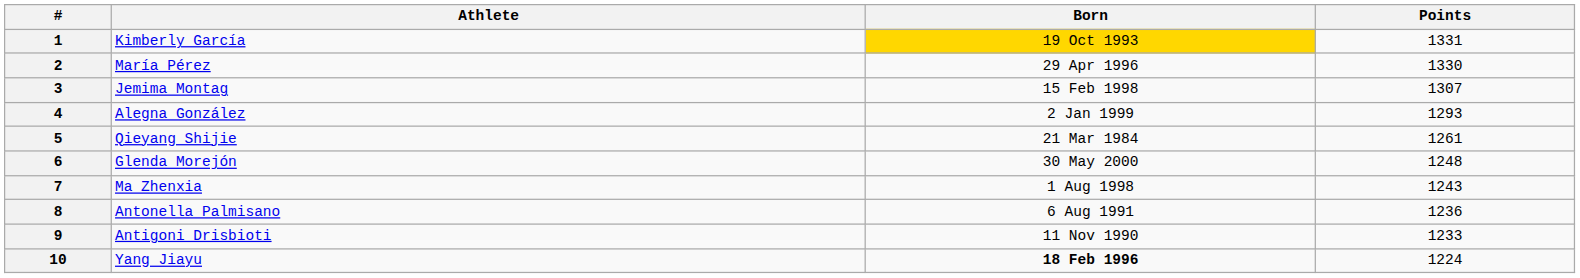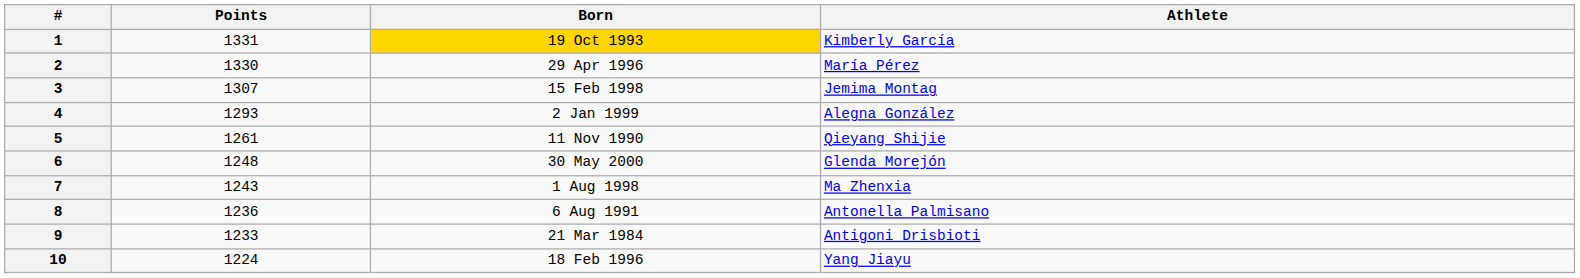 <table class="wikitable" width=80% style="font-size:90%; text-align:center;">
 <tr>
 <th>#</th>
+<th>Points</th>
+<th>Born</th>
 <th>Athlete</th>
-<th>Born</th>
-<th>Points</th>
 </tr>
 <tr>
 <th>1</th>
+<td>1331</td>
+<td style="background: gold;">19 Oct 1993</td>
 <td align=left> <a href='#'>Kimberly García</a></td>
-<td style="background: gold;">19 Oct 1993</td>
-<td>1331</td>
 </tr>
 <tr>
 <th>2</th>
+<td>1330</td>
+<td>29 Apr 1996</td>
 <td align=left> <a href='#'>María Pérez</a></td>
-<td>29 Apr 1996</td>
-<td>1330</td>
 </tr>
 <tr>
 <th>3</th>
+<td>1307</td>
+<td>15 Feb 1998</td>
 <td align=left> <a href='#'>Jemima Montag</a></td>
-<td>15 Feb 1998</td>
-<td>1307</td>
 </tr>
 <tr>
 <th>4</th>
+<td>1293</td>
+<td>2 Jan 1999</td>
 <td align=left> <a href='#'>Alegna González</a></td>
-<td>2 Jan 1999</td>
-<td>1293</td>
 </tr>
 <tr>
 <th>5</th>
+<td>1261</td>
+<td>11 Nov 1990</td>
 <td align=left> <a href='#'>Qieyang Shijie</a></td>
-<td>21 Mar 1984</td>
-<td>1261</td>
 </tr>
 <tr>
 <th>6</th>
+<td>1248</td>
+<td>30 May 2000</td>
 <td align=left> <a href='#'>Glenda Morejón</a></td>
-<td>30 May 2000</td>
-<td>1248</td>
 </tr>
 <tr>
 <th>7</th>
+<td>1243</td>
+<td>1 Aug 1998</td>
 <td align=left> <a href='#'>Ma Zhenxia</a></td>
-<td>1 Aug 1998</td>
-<td>1243</td>
 </tr>
 <tr>
 <th>8</th>
+<td>1236</td>
+<td>6 Aug 1991</td>
 <td align=left> <a href='#'>Antonella Palmisano</a></td>
-<td>6 Aug 1991</td>
-<td>1236</td>
 </tr>
 <tr>
 <th>9</th>
+<td>1233</td>
+<td>21 Mar 1984</td>
 <td align=left> <a href='#'>Antigoni Drisbioti</a></td>
-<td>11 Nov 1990</td>
-<td>1233</td>
 </tr>
 <tr>
 <th>10</th>
+<td>1224</td>
+<td>18 Feb 1996</td>
 <td align=left> <a href='#'>Yang Jiayu</a></td>
-<td><strong>18 Feb 1996</strong></td>
-<td>1224</td>
 </tr>
 </table>
